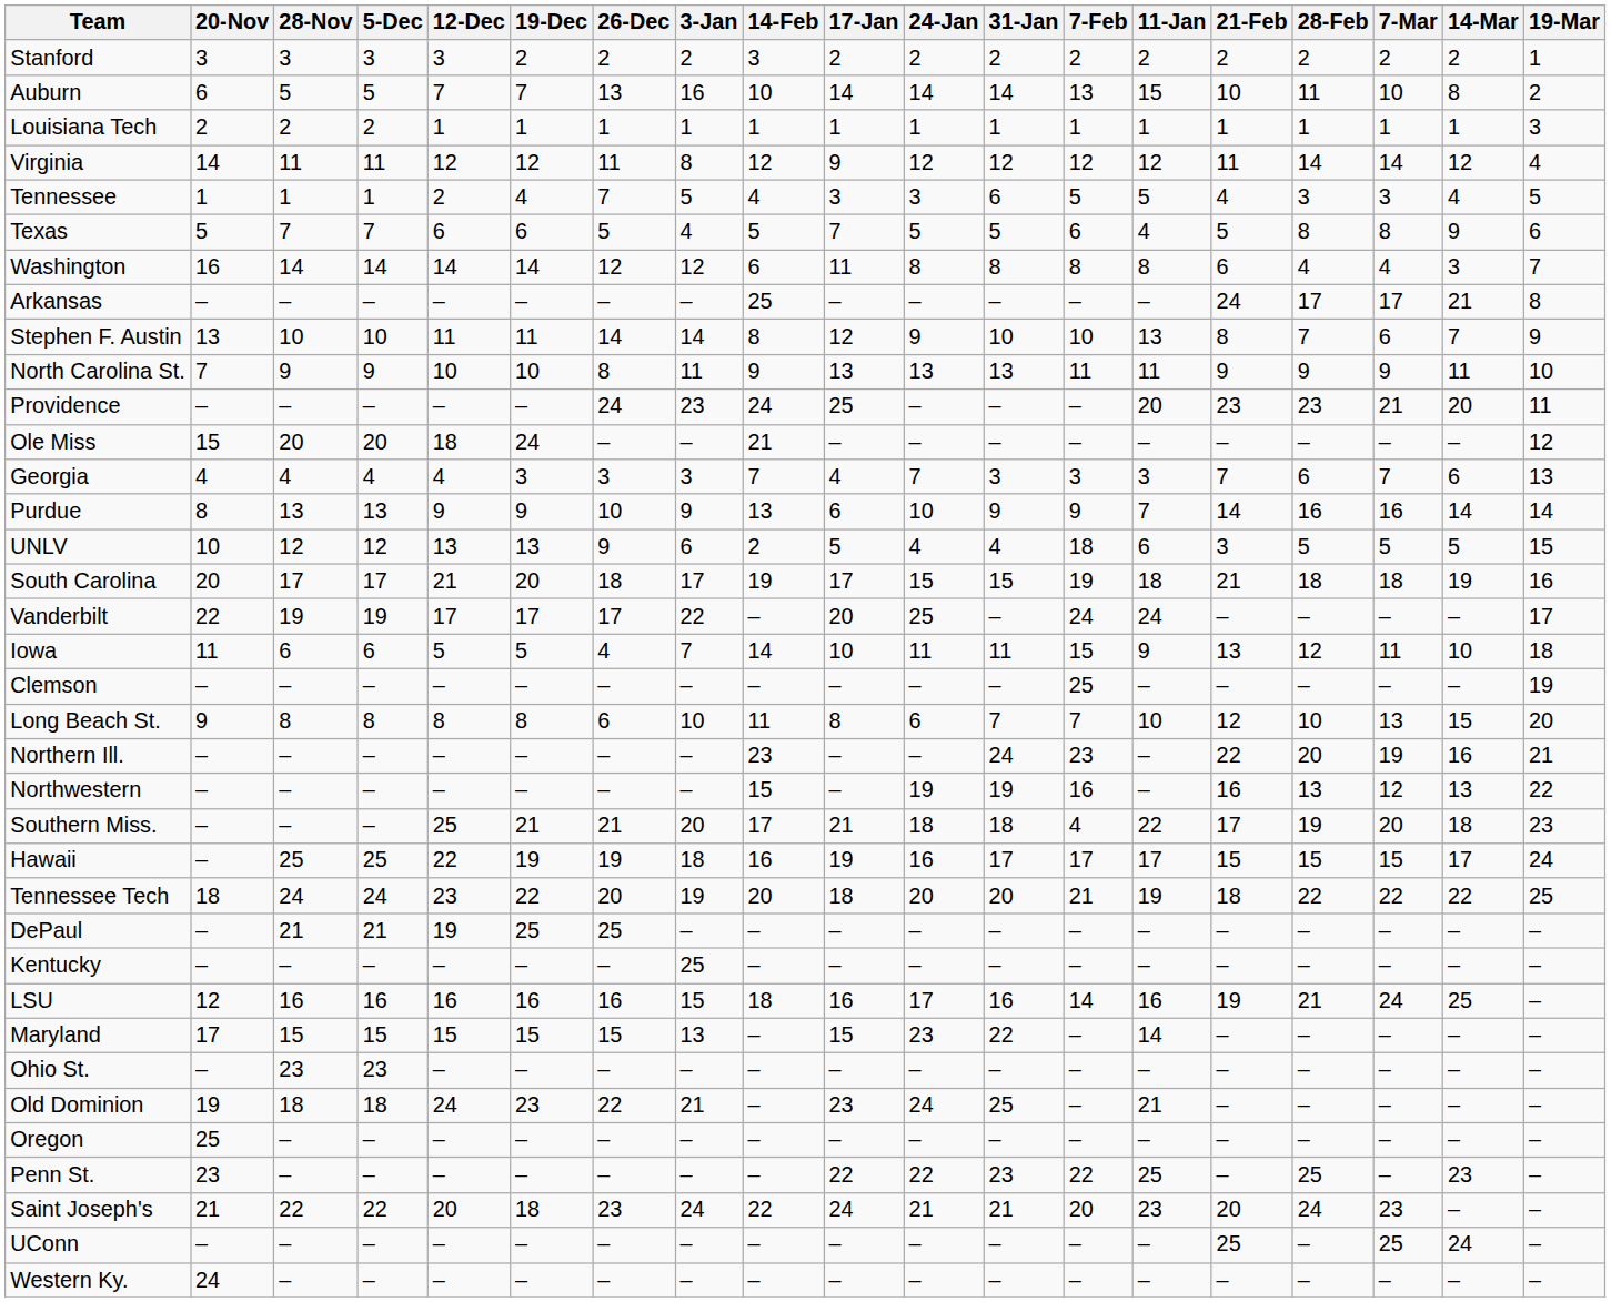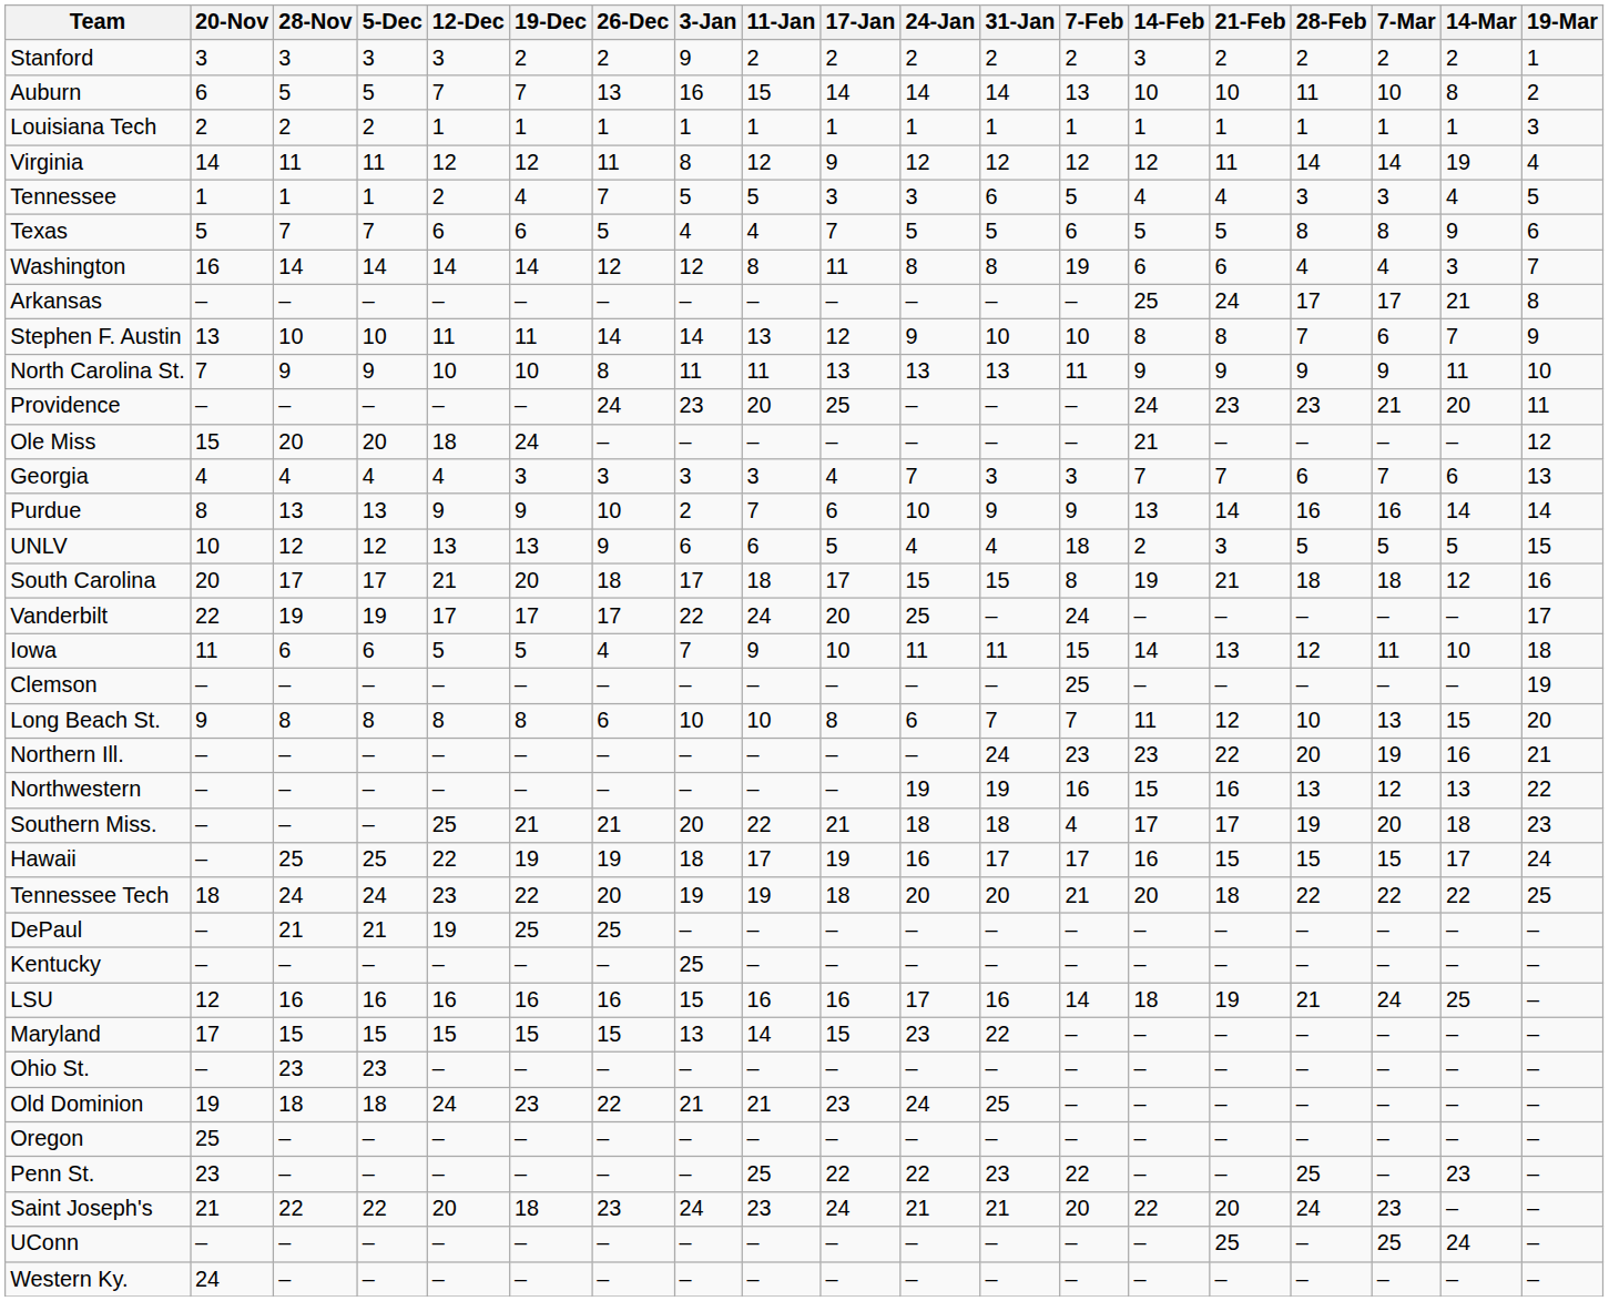 <table class="wikitable sortable">
 <tr>
 <th>Team</th>
 <th>20-Nov</th>
 <th>28-Nov</th>
 <th>5-Dec</th>
 <th>12-Dec</th>
 <th>19-Dec</th>
 <th>26-Dec</th>
 <th>3-Jan</th>
-<th>14-Feb</th>
+<th>11-Jan</th>
 <th>17-Jan</th>
 <th>24-Jan</th>
 <th>31-Jan</th>
 <th>7-Feb</th>
-<th>11-Jan</th>
+<th>14-Feb</th>
 <th>21-Feb</th>
 <th>28-Feb</th>
 <th>7-Mar</th>
 <th>14-Mar</th>
 <th>19-Mar</th>
 </tr>
 <tr>
 <td>Stanford</td>
 <td>3</td>
 <td>3</td>
 <td>3</td>
 <td>3</td>
 <td>2</td>
 <td>2</td>
-<td>2</td>
-<td>3</td>
+<td>9</td>
 <td>2</td>
 <td>2</td>
 <td>2</td>
 <td>2</td>
 <td>2</td>
+<td>3</td>
 <td>2</td>
 <td>2</td>
 <td>2</td>
 <td>2</td>
 <td>1</td>
 </tr>
 <tr>
 <td>Auburn</td>
 <td>6</td>
 <td>5</td>
 <td>5</td>
 <td>7</td>
 <td>7</td>
 <td>13</td>
 <td>16</td>
-<td>10</td>
+<td>15</td>
 <td>14</td>
 <td>14</td>
 <td>14</td>
 <td>13</td>
-<td>15</td>
+<td>10</td>
 <td>10</td>
 <td>11</td>
 <td>10</td>
 <td>8</td>
 <td>2</td>
 </tr>
 <tr>
 <td>Louisiana Tech</td>
 <td>2</td>
 <td>2</td>
 <td>2</td>
 <td>1</td>
 <td>1</td>
 <td>1</td>
 <td>1</td>
 <td>1</td>
 <td>1</td>
 <td>1</td>
 <td>1</td>
 <td>1</td>
 <td>1</td>
 <td>1</td>
 <td>1</td>
 <td>1</td>
 <td>1</td>
 <td>3</td>
 </tr>
 <tr>
 <td>Virginia</td>
 <td>14</td>
 <td>11</td>
 <td>11</td>
 <td>12</td>
 <td>12</td>
 <td>11</td>
 <td>8</td>
 <td>12</td>
 <td>9</td>
 <td>12</td>
 <td>12</td>
 <td>12</td>
 <td>12</td>
 <td>11</td>
 <td>14</td>
 <td>14</td>
-<td>12</td>
+<td>19</td>
 <td>4</td>
 </tr>
 <tr>
 <td>Tennessee</td>
 <td>1</td>
 <td>1</td>
 <td>1</td>
 <td>2</td>
 <td>4</td>
 <td>7</td>
 <td>5</td>
-<td>4</td>
+<td>5</td>
 <td>3</td>
 <td>3</td>
 <td>6</td>
 <td>5</td>
-<td>5</td>
+<td>4</td>
 <td>4</td>
 <td>3</td>
 <td>3</td>
 <td>4</td>
 <td>5</td>
 </tr>
 <tr>
 <td>Texas</td>
 <td>5</td>
 <td>7</td>
 <td>7</td>
 <td>6</td>
 <td>6</td>
 <td>5</td>
 <td>4</td>
-<td>5</td>
+<td>4</td>
 <td>7</td>
 <td>5</td>
 <td>5</td>
 <td>6</td>
-<td>4</td>
+<td>5</td>
 <td>5</td>
 <td>8</td>
 <td>8</td>
 <td>9</td>
 <td>6</td>
 </tr>
 <tr>
 <td>Washington</td>
 <td>16</td>
 <td>14</td>
 <td>14</td>
 <td>14</td>
 <td>14</td>
 <td>12</td>
 <td>12</td>
-<td>6</td>
+<td>8</td>
 <td>11</td>
 <td>8</td>
 <td>8</td>
-<td>8</td>
-<td>8</td>
+<td>19</td>
+<td>6</td>
 <td>6</td>
 <td>4</td>
 <td>4</td>
 <td>3</td>
 <td>7</td>
 </tr>
 <tr>
 <td>Arkansas</td>
 <td data-sort-value=99>–</td>
 <td data-sort-value=99>–</td>
 <td data-sort-value=99>–</td>
 <td data-sort-value=99>–</td>
 <td data-sort-value=99>–</td>
 <td data-sort-value=99>–</td>
 <td data-sort-value=99>–</td>
-<td>25</td>
 <td data-sort-value=99>–</td>
 <td data-sort-value=99>–</td>
 <td data-sort-value=99>–</td>
 <td data-sort-value=99>–</td>
 <td data-sort-value=99>–</td>
+<td>25</td>
 <td>24</td>
 <td>17</td>
 <td>17</td>
 <td>21</td>
 <td>8</td>
 </tr>
 <tr>
 <td>Stephen F. Austin</td>
 <td>13</td>
 <td>10</td>
 <td>10</td>
 <td>11</td>
 <td>11</td>
 <td>14</td>
 <td>14</td>
-<td>8</td>
+<td>13</td>
 <td>12</td>
 <td>9</td>
 <td>10</td>
 <td>10</td>
-<td>13</td>
+<td>8</td>
 <td>8</td>
 <td>7</td>
 <td>6</td>
 <td>7</td>
 <td>9</td>
 </tr>
 <tr>
 <td>North Carolina St.</td>
 <td>7</td>
 <td>9</td>
 <td>9</td>
 <td>10</td>
 <td>10</td>
 <td>8</td>
 <td>11</td>
-<td>9</td>
+<td>11</td>
 <td>13</td>
 <td>13</td>
 <td>13</td>
 <td>11</td>
-<td>11</td>
+<td>9</td>
 <td>9</td>
 <td>9</td>
 <td>9</td>
 <td>11</td>
 <td>10</td>
 </tr>
 <tr>
 <td>Providence</td>
 <td data-sort-value=99>–</td>
 <td data-sort-value=99>–</td>
 <td data-sort-value=99>–</td>
 <td data-sort-value=99>–</td>
 <td data-sort-value=99>–</td>
 <td>24</td>
 <td>23</td>
-<td>24</td>
+<td>20</td>
 <td>25</td>
 <td data-sort-value=99>–</td>
 <td data-sort-value=99>–</td>
 <td data-sort-value=99>–</td>
-<td>20</td>
+<td>24</td>
 <td>23</td>
 <td>23</td>
 <td>21</td>
 <td>20</td>
 <td>11</td>
 </tr>
 <tr>
 <td>Ole Miss</td>
 <td>15</td>
 <td>20</td>
 <td>20</td>
 <td>18</td>
 <td>24</td>
 <td data-sort-value=99>–</td>
 <td data-sort-value=99>–</td>
-<td>21</td>
 <td data-sort-value=99>–</td>
 <td data-sort-value=99>–</td>
 <td data-sort-value=99>–</td>
 <td data-sort-value=99>–</td>
 <td data-sort-value=99>–</td>
+<td>21</td>
 <td data-sort-value=99>–</td>
 <td data-sort-value=99>–</td>
 <td data-sort-value=99>–</td>
 <td data-sort-value=99>–</td>
 <td>12</td>
 </tr>
 <tr>
 <td>Georgia</td>
 <td>4</td>
 <td>4</td>
 <td>4</td>
 <td>4</td>
 <td>3</td>
 <td>3</td>
 <td>3</td>
-<td>7</td>
+<td>3</td>
 <td>4</td>
 <td>7</td>
 <td>3</td>
 <td>3</td>
-<td>3</td>
+<td>7</td>
 <td>7</td>
 <td>6</td>
 <td>7</td>
 <td>6</td>
 <td>13</td>
 </tr>
 <tr>
 <td>Purdue</td>
 <td>8</td>
 <td>13</td>
 <td>13</td>
 <td>9</td>
 <td>9</td>
 <td>10</td>
-<td>9</td>
-<td>13</td>
+<td>2</td>
+<td>7</td>
 <td>6</td>
 <td>10</td>
 <td>9</td>
 <td>9</td>
-<td>7</td>
+<td>13</td>
 <td>14</td>
 <td>16</td>
 <td>16</td>
 <td>14</td>
 <td>14</td>
 </tr>
 <tr>
 <td>UNLV</td>
 <td>10</td>
 <td>12</td>
 <td>12</td>
 <td>13</td>
 <td>13</td>
 <td>9</td>
 <td>6</td>
-<td>2</td>
+<td>6</td>
 <td>5</td>
 <td>4</td>
 <td>4</td>
 <td>18</td>
-<td>6</td>
+<td>2</td>
 <td>3</td>
 <td>5</td>
 <td>5</td>
 <td>5</td>
 <td>15</td>
 </tr>
 <tr>
 <td>South Carolina</td>
 <td>20</td>
 <td>17</td>
 <td>17</td>
 <td>21</td>
 <td>20</td>
 <td>18</td>
 <td>17</td>
-<td>19</td>
+<td>18</td>
 <td>17</td>
 <td>15</td>
 <td>15</td>
+<td>8</td>
 <td>19</td>
-<td>18</td>
 <td>21</td>
 <td>18</td>
 <td>18</td>
-<td>19</td>
+<td>12</td>
 <td>16</td>
 </tr>
 <tr>
 <td>Vanderbilt</td>
 <td>22</td>
 <td>19</td>
 <td>19</td>
 <td>17</td>
 <td>17</td>
 <td>17</td>
 <td>22</td>
-<td data-sort-value=99>–</td>
+<td>24</td>
 <td>20</td>
 <td>25</td>
 <td data-sort-value=99>–</td>
 <td>24</td>
-<td>24</td>
+<td data-sort-value=99>–</td>
 <td data-sort-value=99>–</td>
 <td data-sort-value=99>–</td>
 <td data-sort-value=99>–</td>
 <td data-sort-value=99>–</td>
 <td>17</td>
 </tr>
 <tr>
 <td>Iowa</td>
 <td>11</td>
 <td>6</td>
 <td>6</td>
 <td>5</td>
 <td>5</td>
 <td>4</td>
 <td>7</td>
-<td>14</td>
+<td>9</td>
 <td>10</td>
 <td>11</td>
 <td>11</td>
 <td>15</td>
-<td>9</td>
+<td>14</td>
 <td>13</td>
 <td>12</td>
 <td>11</td>
 <td>10</td>
 <td>18</td>
 </tr>
 <tr>
 <td>Clemson</td>
 <td data-sort-value=99>–</td>
 <td data-sort-value=99>–</td>
 <td data-sort-value=99>–</td>
 <td data-sort-value=99>–</td>
 <td data-sort-value=99>–</td>
 <td data-sort-value=99>–</td>
 <td data-sort-value=99>–</td>
 <td data-sort-value=99>–</td>
 <td data-sort-value=99>–</td>
 <td data-sort-value=99>–</td>
 <td data-sort-value=99>–</td>
 <td>25</td>
 <td data-sort-value=99>–</td>
 <td data-sort-value=99>–</td>
 <td data-sort-value=99>–</td>
 <td data-sort-value=99>–</td>
 <td data-sort-value=99>–</td>
 <td>19</td>
 </tr>
 <tr>
 <td>Long Beach St.</td>
 <td>9</td>
 <td>8</td>
 <td>8</td>
 <td>8</td>
 <td>8</td>
 <td>6</td>
 <td>10</td>
-<td>11</td>
+<td>10</td>
 <td>8</td>
 <td>6</td>
 <td>7</td>
 <td>7</td>
-<td>10</td>
+<td>11</td>
 <td>12</td>
 <td>10</td>
 <td>13</td>
 <td>15</td>
 <td>20</td>
 </tr>
 <tr>
 <td>Northern Ill.</td>
 <td data-sort-value=99>–</td>
 <td data-sort-value=99>–</td>
 <td data-sort-value=99>–</td>
 <td data-sort-value=99>–</td>
 <td data-sort-value=99>–</td>
 <td data-sort-value=99>–</td>
 <td data-sort-value=99>–</td>
-<td>23</td>
+<td data-sort-value=99>–</td>
 <td data-sort-value=99>–</td>
 <td data-sort-value=99>–</td>
 <td>24</td>
 <td>23</td>
-<td data-sort-value=99>–</td>
+<td>23</td>
 <td>22</td>
 <td>20</td>
 <td>19</td>
 <td>16</td>
 <td>21</td>
 </tr>
 <tr>
 <td>Northwestern</td>
 <td data-sort-value=99>–</td>
 <td data-sort-value=99>–</td>
 <td data-sort-value=99>–</td>
 <td data-sort-value=99>–</td>
 <td data-sort-value=99>–</td>
 <td data-sort-value=99>–</td>
 <td data-sort-value=99>–</td>
-<td>15</td>
+<td data-sort-value=99>–</td>
 <td data-sort-value=99>–</td>
 <td>19</td>
 <td>19</td>
 <td>16</td>
-<td data-sort-value=99>–</td>
+<td>15</td>
 <td>16</td>
 <td>13</td>
 <td>12</td>
 <td>13</td>
 <td>22</td>
 </tr>
 <tr>
 <td>Southern Miss.</td>
 <td data-sort-value=99>–</td>
 <td data-sort-value=99>–</td>
 <td data-sort-value=99>–</td>
 <td>25</td>
 <td>21</td>
 <td>21</td>
 <td>20</td>
-<td>17</td>
+<td>22</td>
 <td>21</td>
 <td>18</td>
 <td>18</td>
 <td>4</td>
-<td>22</td>
+<td>17</td>
 <td>17</td>
 <td>19</td>
 <td>20</td>
 <td>18</td>
 <td>23</td>
 </tr>
 <tr>
 <td>Hawaii</td>
 <td data-sort-value=99>–</td>
 <td>25</td>
 <td>25</td>
 <td>22</td>
 <td>19</td>
 <td>19</td>
 <td>18</td>
-<td>16</td>
+<td>17</td>
 <td>19</td>
 <td>16</td>
 <td>17</td>
 <td>17</td>
-<td>17</td>
+<td>16</td>
 <td>15</td>
 <td>15</td>
 <td>15</td>
 <td>17</td>
 <td>24</td>
 </tr>
 <tr>
 <td>Tennessee Tech</td>
 <td>18</td>
 <td>24</td>
 <td>24</td>
 <td>23</td>
 <td>22</td>
 <td>20</td>
 <td>19</td>
-<td>20</td>
+<td>19</td>
 <td>18</td>
 <td>20</td>
 <td>20</td>
 <td>21</td>
-<td>19</td>
+<td>20</td>
 <td>18</td>
 <td>22</td>
 <td>22</td>
 <td>22</td>
 <td>25</td>
 </tr>
 <tr>
 <td>DePaul</td>
 <td data-sort-value=99>–</td>
 <td>21</td>
 <td>21</td>
 <td>19</td>
 <td>25</td>
 <td>25</td>
 <td data-sort-value=99>–</td>
 <td data-sort-value=99>–</td>
 <td data-sort-value=99>–</td>
 <td data-sort-value=99>–</td>
 <td data-sort-value=99>–</td>
 <td data-sort-value=99>–</td>
 <td data-sort-value=99>–</td>
 <td data-sort-value=99>–</td>
 <td data-sort-value=99>–</td>
 <td data-sort-value=99>–</td>
 <td data-sort-value=99>–</td>
 <td data-sort-value=99>–</td>
 </tr>
 <tr>
 <td>Kentucky</td>
 <td data-sort-value=99>–</td>
 <td data-sort-value=99>–</td>
 <td data-sort-value=99>–</td>
 <td data-sort-value=99>–</td>
 <td data-sort-value=99>–</td>
 <td data-sort-value=99>–</td>
 <td>25</td>
 <td data-sort-value=99>–</td>
 <td data-sort-value=99>–</td>
 <td data-sort-value=99>–</td>
 <td data-sort-value=99>–</td>
 <td data-sort-value=99>–</td>
 <td data-sort-value=99>–</td>
 <td data-sort-value=99>–</td>
 <td data-sort-value=99>–</td>
 <td data-sort-value=99>–</td>
 <td data-sort-value=99>–</td>
 <td data-sort-value=99>–</td>
 </tr>
 <tr>
 <td>LSU</td>
 <td>12</td>
 <td>16</td>
 <td>16</td>
 <td>16</td>
 <td>16</td>
 <td>16</td>
 <td>15</td>
-<td>18</td>
+<td>16</td>
 <td>16</td>
 <td>17</td>
 <td>16</td>
 <td>14</td>
-<td>16</td>
+<td>18</td>
 <td>19</td>
 <td>21</td>
 <td>24</td>
 <td>25</td>
 <td data-sort-value=99>–</td>
 </tr>
 <tr>
 <td>Maryland</td>
 <td>17</td>
 <td>15</td>
 <td>15</td>
 <td>15</td>
 <td>15</td>
 <td>15</td>
 <td>13</td>
-<td data-sort-value=99>–</td>
+<td>14</td>
 <td>15</td>
 <td>23</td>
 <td>22</td>
 <td data-sort-value=99>–</td>
-<td>14</td>
+<td data-sort-value=99>–</td>
 <td data-sort-value=99>–</td>
 <td data-sort-value=99>–</td>
 <td data-sort-value=99>–</td>
 <td data-sort-value=99>–</td>
 <td data-sort-value=99>–</td>
 </tr>
 <tr>
 <td>Ohio St.</td>
 <td data-sort-value=99>–</td>
 <td>23</td>
 <td>23</td>
 <td data-sort-value=99>–</td>
 <td data-sort-value=99>–</td>
 <td data-sort-value=99>–</td>
 <td data-sort-value=99>–</td>
 <td data-sort-value=99>–</td>
 <td data-sort-value=99>–</td>
 <td data-sort-value=99>–</td>
 <td data-sort-value=99>–</td>
 <td data-sort-value=99>–</td>
 <td data-sort-value=99>–</td>
 <td data-sort-value=99>–</td>
 <td data-sort-value=99>–</td>
 <td data-sort-value=99>–</td>
 <td data-sort-value=99>–</td>
 <td data-sort-value=99>–</td>
 </tr>
 <tr>
 <td>Old Dominion</td>
 <td>19</td>
 <td>18</td>
 <td>18</td>
 <td>24</td>
 <td>23</td>
 <td>22</td>
 <td>21</td>
-<td data-sort-value=99>–</td>
+<td>21</td>
 <td>23</td>
 <td>24</td>
 <td>25</td>
 <td data-sort-value=99>–</td>
-<td>21</td>
+<td data-sort-value=99>–</td>
 <td data-sort-value=99>–</td>
 <td data-sort-value=99>–</td>
 <td data-sort-value=99>–</td>
 <td data-sort-value=99>–</td>
 <td data-sort-value=99>–</td>
 </tr>
 <tr>
 <td>Oregon</td>
 <td>25</td>
 <td data-sort-value=99>–</td>
 <td data-sort-value=99>–</td>
 <td data-sort-value=99>–</td>
 <td data-sort-value=99>–</td>
 <td data-sort-value=99>–</td>
 <td data-sort-value=99>–</td>
 <td data-sort-value=99>–</td>
 <td data-sort-value=99>–</td>
 <td data-sort-value=99>–</td>
 <td data-sort-value=99>–</td>
 <td data-sort-value=99>–</td>
 <td data-sort-value=99>–</td>
 <td data-sort-value=99>–</td>
 <td data-sort-value=99>–</td>
 <td data-sort-value=99>–</td>
 <td data-sort-value=99>–</td>
 <td data-sort-value=99>–</td>
 </tr>
 <tr>
 <td>Penn St.</td>
 <td>23</td>
 <td data-sort-value=99>–</td>
 <td data-sort-value=99>–</td>
 <td data-sort-value=99>–</td>
 <td data-sort-value=99>–</td>
 <td data-sort-value=99>–</td>
 <td data-sort-value=99>–</td>
-<td data-sort-value=99>–</td>
+<td>25</td>
 <td>22</td>
 <td>22</td>
 <td>23</td>
 <td>22</td>
-<td>25</td>
+<td data-sort-value=99>–</td>
 <td data-sort-value=99>–</td>
 <td>25</td>
 <td data-sort-value=99>–</td>
 <td>23</td>
 <td data-sort-value=99>–</td>
 </tr>
 <tr>
 <td>Saint Joseph's</td>
 <td>21</td>
 <td>22</td>
 <td>22</td>
 <td>20</td>
 <td>18</td>
 <td>23</td>
 <td>24</td>
-<td>22</td>
+<td>23</td>
 <td>24</td>
 <td>21</td>
 <td>21</td>
 <td>20</td>
-<td>23</td>
+<td>22</td>
 <td>20</td>
 <td>24</td>
 <td>23</td>
 <td data-sort-value=99>–</td>
 <td data-sort-value=99>–</td>
 </tr>
 <tr>
 <td>UConn</td>
 <td data-sort-value=99>–</td>
 <td data-sort-value=99>–</td>
 <td data-sort-value=99>–</td>
 <td data-sort-value=99>–</td>
 <td data-sort-value=99>–</td>
 <td data-sort-value=99>–</td>
 <td data-sort-value=99>–</td>
 <td data-sort-value=99>–</td>
 <td data-sort-value=99>–</td>
 <td data-sort-value=99>–</td>
 <td data-sort-value=99>–</td>
 <td data-sort-value=99>–</td>
 <td data-sort-value=99>–</td>
 <td>25</td>
 <td data-sort-value=99>–</td>
 <td>25</td>
 <td>24</td>
 <td data-sort-value=99>–</td>
 </tr>
 <tr>
 <td>Western Ky.</td>
 <td>24</td>
 <td data-sort-value=99>–</td>
 <td data-sort-value=99>–</td>
 <td data-sort-value=99>–</td>
 <td data-sort-value=99>–</td>
 <td data-sort-value=99>–</td>
 <td data-sort-value=99>–</td>
 <td data-sort-value=99>–</td>
 <td data-sort-value=99>–</td>
 <td data-sort-value=99>–</td>
 <td data-sort-value=99>–</td>
 <td data-sort-value=99>–</td>
 <td data-sort-value=99>–</td>
 <td data-sort-value=99>–</td>
 <td data-sort-value=99>–</td>
 <td data-sort-value=99>–</td>
 <td data-sort-value=99>–</td>
 <td data-sort-value=99>–</td>
 </tr>
 </table>
